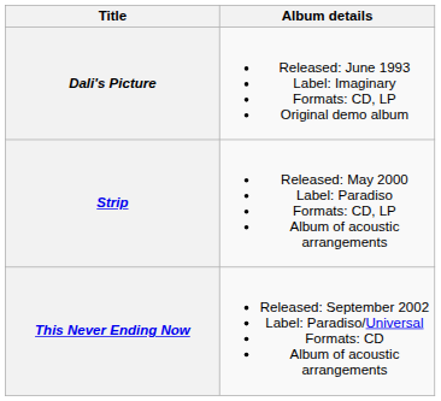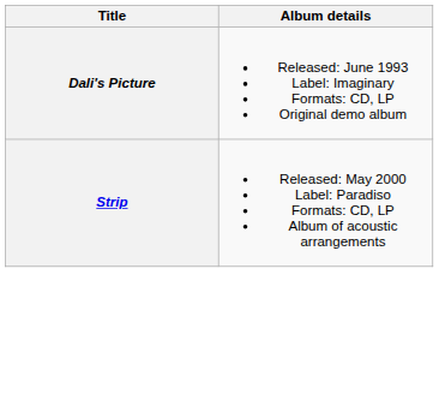 <table class="wikitable plainrowheaders" style="text-align:center;">
 <tr>
 <th scope="col" style="width:15em;">Title</th>
 <th scope="col" style="width:15em;">Album details</th>
 </tr>
 <tr>
 <th scope="row"><em>Dali's Picture</em></th>
 <td><br><ul><li>Released: June 1993</li><li>Label: Imaginary</li><li>Formats: CD, LP</li><li>Original demo album</li></ul></td>
 </tr>
 <tr>
 <th scope="row"><em><a href='#'>Strip</a></em></th>
 <td><br><ul><li>Released: May 2000</li><li>Label: Paradiso</li><li>Formats: CD, LP</li><li>Album of acoustic arrangements</li></ul></td>
 </tr>
-<tr>
-<th scope="row"><em><a href='#'>This Never Ending Now</a></em></th>
-<td><br><ul><li>Released: September 2002</li><li>Label: Paradiso/<a href='#'>Universal</a></li><li>Formats: CD</li><li>Album of acoustic arrangements</li></ul></td>
-</tr>
 </table>
